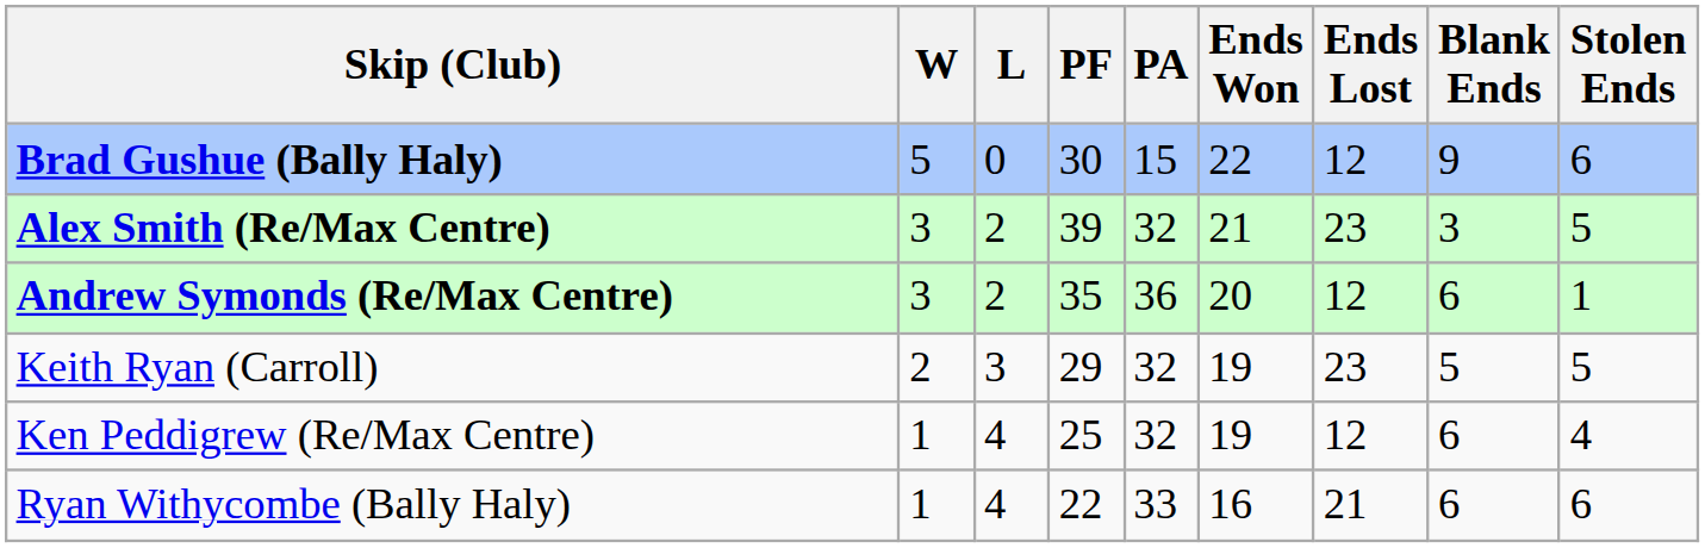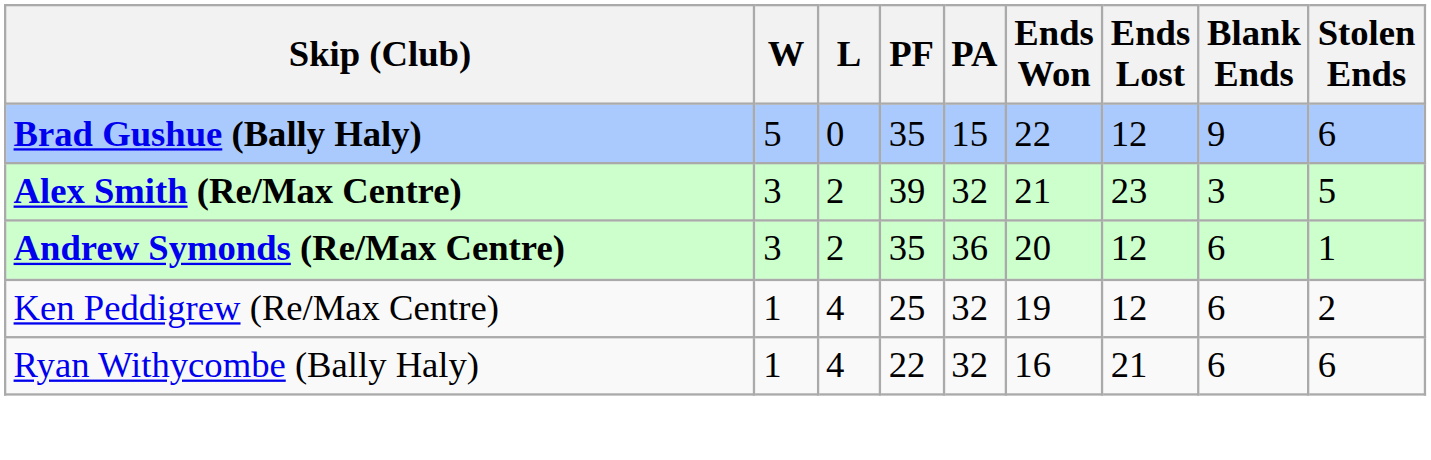 <table class="wikitable">
 <tr>
 <th bgcolor="#efefef" width="320">Skip (Club)</th>
 <th bgcolor="#efefef" width="20">W</th>
 <th bgcolor="#efefef" width="20">L</th>
 <th bgcolor="#efefef" width="20">PF</th>
 <th bgcolor="#efefef" width="20">PA</th>
 <th bgcolor="#efefef" width="20">Ends <br> Won</th>
 <th bgcolor="#efefef" width="20">Ends <br> Lost</th>
 <th bgcolor="#efefef" width="20">Blank <br> Ends</th>
 <th bgcolor="#efefef" width="20">Stolen <br> Ends</th>
 </tr>
 <tr bgcolor="#aac9fc">
 <td><strong><a href='#'>Brad Gushue</a> (Bally Haly)</strong></td>
 <td>5</td>
 <td>0</td>
-<td>30</td>
+<td>35</td>
 <td>15</td>
 <td>22</td>
 <td>12</td>
 <td>9</td>
 <td>6</td>
 </tr>
 <tr bgcolor="#ccffcc">
 <td><strong><a href='#'>Alex Smith</a> (Re/Max Centre)</strong></td>
 <td>3</td>
 <td>2</td>
 <td>39</td>
 <td>32</td>
 <td>21</td>
 <td>23</td>
 <td>3</td>
 <td>5</td>
 </tr>
 <tr bgcolor="#ccffcc">
 <td><strong><a href='#'>Andrew Symonds</a> (Re/Max Centre)</strong></td>
 <td>3</td>
 <td>2</td>
 <td>35</td>
 <td>36</td>
 <td>20</td>
 <td>12</td>
 <td>6</td>
 <td>1</td>
 </tr>
 <tr>
-<td><a href='#'>Keith Ryan</a> (Carroll)</td>
-<td>2</td>
-<td>3</td>
-<td>29</td>
-<td>32</td>
-<td>19</td>
-<td>23</td>
-<td>5</td>
-<td>5</td>
-</tr>
-<tr>
 <td><a href='#'>Ken Peddigrew</a> (Re/Max Centre)</td>
 <td>1</td>
 <td>4</td>
 <td>25</td>
 <td>32</td>
 <td>19</td>
 <td>12</td>
 <td>6</td>
-<td>4</td>
+<td>2</td>
 </tr>
 <tr>
 <td><a href='#'>Ryan Withycombe</a> (Bally Haly)</td>
 <td>1</td>
 <td>4</td>
 <td>22</td>
-<td>33</td>
+<td>32</td>
 <td>16</td>
 <td>21</td>
 <td>6</td>
 <td>6</td>
 </tr>
 </table>
